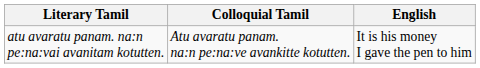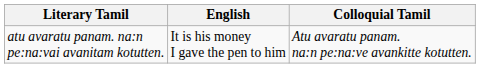 <table class="wikitable">
 <tr>
 <th>Literary Tamil</th>
+<th>English</th>
 <th>Colloquial Tamil</th>
-<th>English</th>
 </tr>
 <tr>
 <td><em>atu avaratu panam. na:n</em><br><em>pe:na:vai avanitam kotutten.</em></td>
+<td>It is his money<br>I gave the pen to him</td>
 <td><em>Atu avaratu panam.</em><br><em>na:n pe:na:ve avankitte kotutten.</em></td>
-<td>It is his money<br>I gave the pen to him</td>
 </tr>
 </table>
